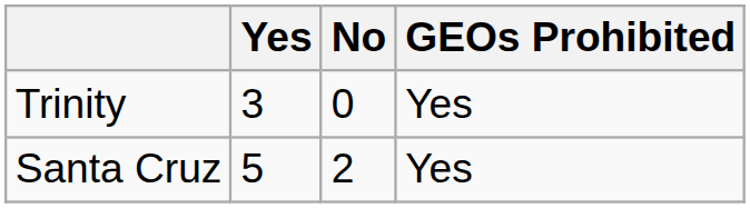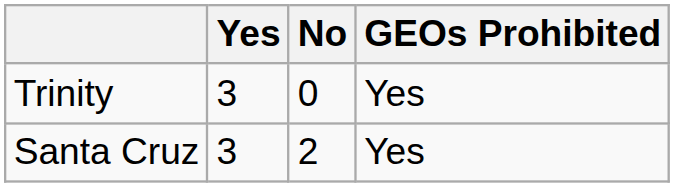 <table class="wikitable">
 <tr>
 <th></th>
 <th>Yes</th>
 <th>No</th>
 <th>GEOs Prohibited</th>
 </tr>
 <tr>
 <td>Trinity</td>
 <td>3</td>
 <td>0</td>
 <td>Yes</td>
 </tr>
 <tr>
 <td>Santa Cruz</td>
-<td>5</td>
+<td>3</td>
 <td>2</td>
 <td>Yes</td>
 </tr>
 </table>
